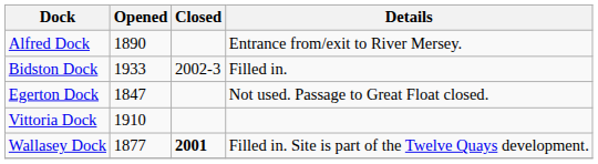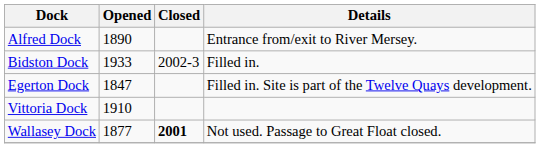 <table class="wikitable">
 <tr>
 <th>Dock</th>
 <th>Opened</th>
 <th>Closed</th>
 <th>Details</th>
 </tr>
 <tr>
 <td><a href='#'>Alfred Dock</a></td>
 <td>1890</td>
 <td></td>
 <td>Entrance from/exit to River Mersey.</td>
 </tr>
 <tr>
 <td><a href='#'>Bidston Dock</a></td>
 <td>1933</td>
 <td>2002-3 </td>
 <td>Filled in.</td>
 </tr>
 <tr>
 <td><a href='#'>Egerton Dock</a></td>
 <td>1847</td>
 <td></td>
-<td>Not used. Passage to Great Float closed.</td>
+<td>Filled in. Site is part of the <a href='#'>Twelve Quays</a> development.</td>
 </tr>
 <tr>
 <td><a href='#'>Vittoria Dock</a></td>
 <td>1910</td>
 <td></td>
 <td></td>
 </tr>
 <tr>
 <td><a href='#'>Wallasey Dock</a></td>
 <td>1877</td>
 <td><strong>2001</strong></td>
-<td>Filled in. Site is part of the <a href='#'>Twelve Quays</a> development.</td>
+<td>Not used. Passage to Great Float closed.</td>
 </tr>
 <tr>
 </tr>
 </table>
